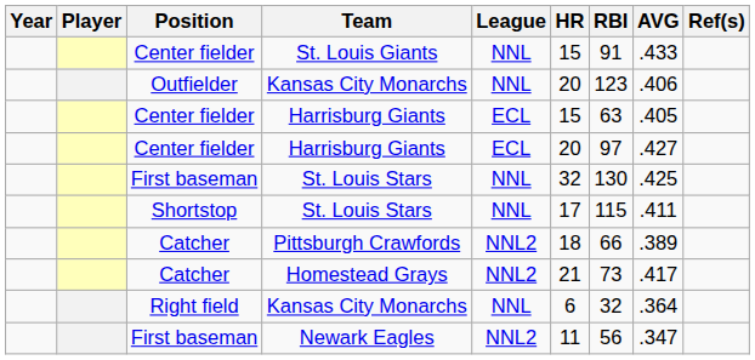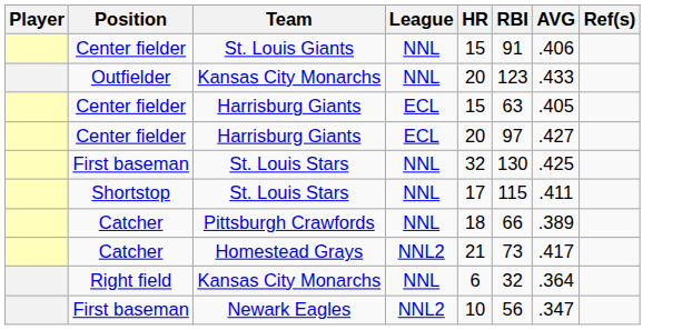 <table class="wikitable sortable plainrowheaders" style="text-align:center;">
 <tr>
-<th scope="col">Year</th>
 <th scope="col">Player</th>
 <th scope="col">Position</th>
 <th scope="col">Team</th>
 <th scope="col">League</th>
 <th scope="col">HR</th>
 <th scope="col">RBI</th>
 <th scope="col">AVG</th>
 <th scope="col" class="unsortable">Ref(s)</th>
 </tr>
 <tr>
-<td></td>
 <th scope="row" style="text-align:center; background-color: #ffffbb"></th>
 <td><a href='#'>Center fielder</a></td>
 <td><a href='#'>St. Louis Giants</a></td>
 <td><a href='#'>NNL</a></td>
 <td>15</td>
 <td>91</td>
-<td>.433</td>
+<td>.406</td>
 <td></td>
 </tr>
 <tr>
-<td></td>
 <th scope="row" style="text-align:center"></th>
 <td><a href='#'>Outfielder</a></td>
 <td><a href='#'>Kansas City Monarchs</a></td>
 <td><a href='#'>NNL</a></td>
 <td>20</td>
 <td>123</td>
-<td>.406</td>
+<td>.433</td>
 <td></td>
 </tr>
 <tr>
-<td></td>
 <th scope="row" style="text-align:center; background-color: #ffffbb"></th>
 <td><a href='#'>Center fielder</a></td>
 <td><a href='#'>Harrisburg Giants</a></td>
 <td><a href='#'>ECL</a></td>
 <td>15</td>
 <td>63</td>
 <td>.405</td>
 <td></td>
 </tr>
 <tr>
-<td></td>
 <th scope="row" style="text-align:center; background-color: #ffffbb"></th>
 <td><a href='#'>Center fielder</a></td>
 <td><a href='#'>Harrisburg Giants</a></td>
 <td><a href='#'>ECL</a></td>
 <td>20</td>
 <td>97</td>
 <td>.427</td>
 <td></td>
 </tr>
 <tr>
-<td></td>
 <th scope="row" style="text-align:center; background-color: #ffffbb"></th>
 <td><a href='#'>First baseman</a></td>
 <td><a href='#'>St. Louis Stars</a></td>
 <td><a href='#'>NNL</a></td>
 <td>32</td>
 <td>130</td>
 <td>.425</td>
 <td></td>
 </tr>
 <tr>
-<td></td>
 <th scope="row" style="text-align:center; background-color: #ffffbb"></th>
 <td><a href='#'>Shortstop</a></td>
 <td><a href='#'>St. Louis Stars</a></td>
 <td><a href='#'>NNL</a></td>
 <td>17</td>
 <td>115</td>
 <td>.411</td>
 <td></td>
 </tr>
 <tr>
-<td></td>
 <th scope="row" style="text-align:center; background-color: #ffffbb"></th>
 <td><a href='#'>Catcher</a></td>
 <td><a href='#'>Pittsburgh Crawfords</a></td>
-<td><a href='#'>NNL2</a></td>
+<td><a href='#'>NNL</a></td>
 <td>18</td>
 <td>66</td>
 <td>.389</td>
 <td></td>
 </tr>
 <tr>
-<td></td>
 <th scope="row" style="text-align:center; background-color: #ffffbb"></th>
 <td><a href='#'>Catcher</a></td>
 <td><a href='#'>Homestead Grays</a></td>
 <td><a href='#'>NNL2</a></td>
 <td>21</td>
 <td>73</td>
 <td>.417</td>
 <td></td>
 </tr>
 <tr>
-<td></td>
 <th scope="row" style="text-align:center"></th>
 <td><a href='#'>Right field</a></td>
 <td><a href='#'>Kansas City Monarchs</a></td>
 <td><a href='#'>NNL</a></td>
 <td>6</td>
 <td>32</td>
 <td>.364</td>
 <td></td>
 </tr>
 <tr>
-<td></td>
 <th scope="row" style="text-align:center"></th>
 <td><a href='#'>First baseman</a></td>
 <td><a href='#'>Newark Eagles</a></td>
 <td><a href='#'>NNL2</a></td>
-<td>11</td>
+<td>10</td>
 <td>56</td>
 <td>.347</td>
 <td></td>
 </tr>
 </table>
